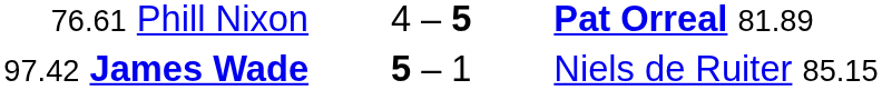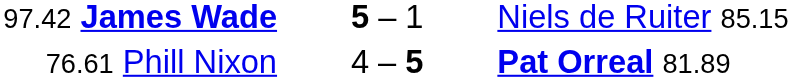 <table style="text-align:center">
 <tr>
 <th width=223></th>
 <th width=100></th>
 <th width=223></th>
 </tr>
 <tr>
+<td align=right><small>97.42</small> <strong><a href='#'>James Wade</a></strong> </td>
+<td><strong>5</strong> – 1</td>
+<td align=left> <a href='#'>Niels de Ruiter</a> <small>85.15</small></td>
+</tr>
+<tr>
 <td align=right><small>76.61</small> <a href='#'>Phill Nixon</a> </td>
 <td>4 – <strong>5</strong></td>
 <td align=left> <strong><a href='#'>Pat Orreal</a></strong> <small>81.89</small></td>
 </tr>
-<tr>
-<td align=right><small>97.42</small> <strong><a href='#'>James Wade</a></strong> </td>
-<td><strong>5</strong> – 1</td>
-<td align=left> <a href='#'>Niels de Ruiter</a> <small>85.15</small></td>
-</tr>
 </table>
